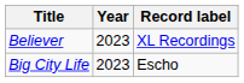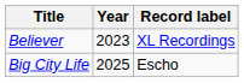 <table class="wikitable">
 <tr>
 <th>Title</th>
 <th>Year</th>
 <th>Record label</th>
 </tr>
 <tr>
 <td><em><a href='#'>Believer</a></em></td>
 <td>2023</td>
 <td><a href='#'>XL Recordings</a></td>
 </tr>
 <tr>
 <td><em><a href='#'>Big City Life</a></em></td>
-<td>2023</td>
+<td>2025</td>
 <td>Escho</td>
 </tr>
 </table>
